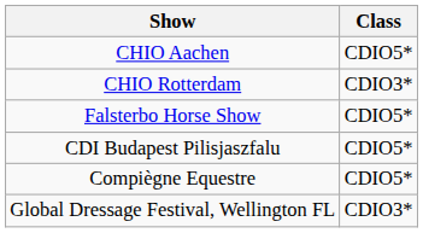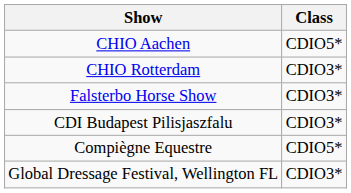 <table class="wikitable">
 <tr>
 <th>Show</th>
 <th>Class</th>
 </tr>
 <tr align=center>
 <td><a href='#'>CHIO Aachen</a> </td>
 <td>CDIO5*</td>
 </tr>
 <tr align=center>
 <td><a href='#'>CHIO Rotterdam</a> </td>
 <td>CDIO3*</td>
 </tr>
 <tr align=center>
 <td><a href='#'>Falsterbo Horse Show</a> </td>
-<td>CDIO5*</td>
+<td>CDIO3*</td>
 </tr>
 <tr align=center>
 <td>CDI Budapest Pilisjaszfalu </td>
-<td>CDIO5*</td>
+<td>CDIO3*</td>
 </tr>
 <tr align=center>
 <td>Compiègne Equestre </td>
 <td>CDIO5*</td>
 </tr>
 <tr align=center>
 <td>Global Dressage Festival, Wellington FL </td>
 <td>CDIO3*</td>
 </tr>
 </table>
